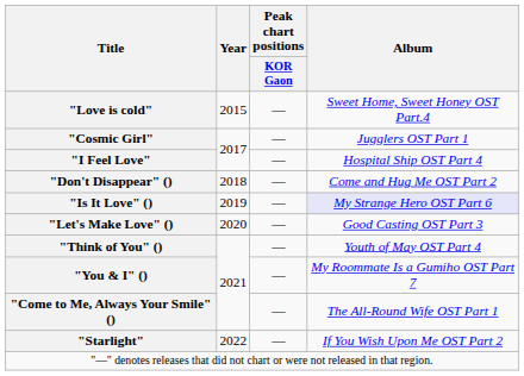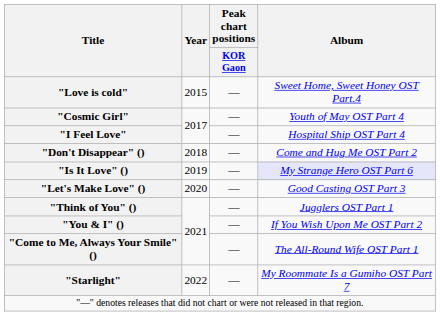 <table class="wikitable plainrowheaders" style="text-align:center;">
 <tr>
 <th scope="col" rowspan="2">Title</th>
 <th scope="col" rowspan="2">Year</th>
 <th scope="col">Peak chart positions</th>
 <th scope="col" rowspan="2">Album</th>
 </tr>
 <tr>
 <th scope="col" style="font-size:90%; width:2.5em"><a href='#'>KOR<br>Gaon</a></th>
 </tr>
 <tr>
 <th scope="row">"Love is cold"</th>
 <td>2015</td>
 <td>—</td>
 <td><em><a href='#'>Sweet Home, Sweet Honey OST Part.4</a></em></td>
 </tr>
 <tr>
 <th scope="row">"Cosmic Girl"</th>
 <td rowspan="2">2017</td>
 <td>—</td>
-<td><em><a href='#'>Jugglers OST Part 1</a></em></td>
+<td><em><a href='#'>Youth of May OST Part 4</a></em></td>
 </tr>
 <tr>
 <th scope="row">"I Feel Love"</th>
 <td>—</td>
 <td><em><a href='#'>Hospital Ship OST Part 4</a></em></td>
 </tr>
 <tr>
 <th scope="row">"Don't Disappear" ()<br></th>
 <td>2018</td>
 <td>—</td>
 <td><em><a href='#'>Come and Hug Me OST Part 2</a></em></td>
 </tr>
 <tr>
 <th scope="row">"Is It Love" ()<br></th>
 <td>2019</td>
 <td>—</td>
 <td style="background: lavender;"><em><a href='#'>My Strange Hero OST Part 6</a></em></td>
 </tr>
 <tr>
 <th scope="row">"Let's Make Love" ()<br></th>
 <td>2020</td>
 <td>—</td>
 <td><em><a href='#'>Good Casting OST Part 3</a></em></td>
 </tr>
 <tr>
 <th scope="row">"Think of You" ()</th>
 <td rowspan="3">2021</td>
 <td>—</td>
-<td><em><a href='#'>Youth of May OST Part 4</a></em></td>
+<td><em><a href='#'>Jugglers OST Part 1</a></em></td>
 </tr>
 <tr>
 <th scope="row">"You & I" ()<br></th>
 <td>—</td>
-<td><em><a href='#'>My Roommate Is a Gumiho OST Part 7</a></em></td>
+<td><em><a href='#'>If You Wish Upon Me OST Part 2</a></em></td>
 </tr>
 <tr>
 <th scope="row">"Come to Me, Always Your Smile" ()</th>
 <td>—</td>
 <td><em><a href='#'>The All-Round Wife OST Part 1</a></em></td>
 </tr>
 <tr>
 <th scope="row">"Starlight"</th>
 <td>2022</td>
 <td>—</td>
-<td><em><a href='#'>If You Wish Upon Me OST Part 2</a></em></td>
+<td><em><a href='#'>My Roommate Is a Gumiho OST Part 7</a></em></td>
 </tr>
 <tr>
 <td colspan="4" style="font-size:85%">"—" denotes releases that did not chart or were not released in that region.</td>
 </tr>
 </table>
